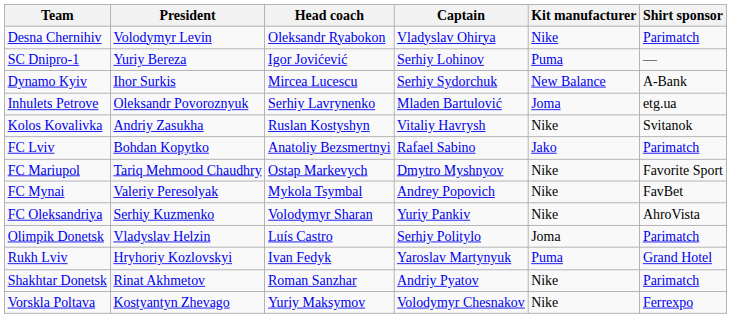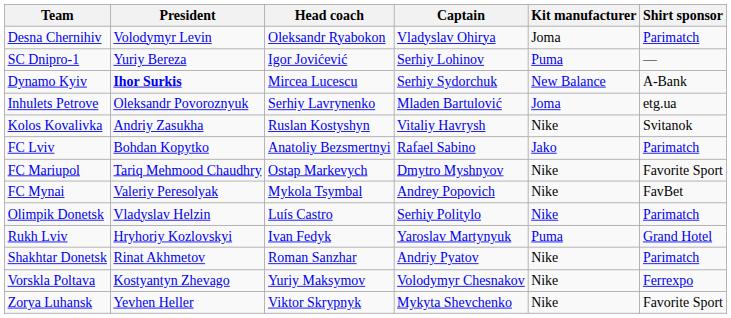 <table class="wikitable" style="text-align:left;">
 <tr>
 <th>Team</th>
 <th>President</th>
 <th>Head coach</th>
 <th>Captain</th>
 <th>Kit manufacturer</th>
 <th>Shirt sponsor</th>
 </tr>
 <tr>
 <td><a href='#'>Desna Chernihiv</a></td>
 <td><a href='#'>Volodymyr Levin</a></td>
 <td> <a href='#'>Oleksandr Ryabokon</a></td>
 <td> <a href='#'>Vladyslav Ohirya</a></td>
-<td><a href='#'>Nike</a></td>
+<td>Joma</td>
 <td><a href='#'>Parimatch</a></td>
 </tr>
 <tr>
 <td><a href='#'>SC Dnipro-1</a></td>
 <td><a href='#'>Yuriy Bereza</a></td>
 <td> <a href='#'>Igor Jovićević</a></td>
 <td> <a href='#'>Serhiy Lohinov</a></td>
 <td><a href='#'>Puma</a></td>
 <td>—</td>
 </tr>
 <tr>
 <td><a href='#'>Dynamo Kyiv</a></td>
-<td><a href='#'>Ihor Surkis</a></td>
+<td><strong><a href='#'>Ihor Surkis</a></strong></td>
 <td> <a href='#'>Mircea Lucescu</a></td>
 <td> <a href='#'>Serhiy Sydorchuk</a></td>
 <td><a href='#'>New Balance</a></td>
 <td>A-Bank</td>
 </tr>
 <tr>
 <td><a href='#'>Inhulets Petrove</a></td>
 <td><a href='#'>Oleksandr Povoroznyuk</a></td>
 <td> <a href='#'>Serhiy Lavrynenko</a></td>
 <td> <a href='#'>Mladen Bartulović</a></td>
 <td><a href='#'>Joma</a></td>
 <td>etg.ua</td>
 </tr>
 <tr>
 <td><a href='#'>Kolos Kovalivka</a></td>
 <td><a href='#'>Andriy Zasukha</a></td>
 <td> <a href='#'>Ruslan Kostyshyn</a></td>
 <td> <a href='#'>Vitaliy Havrysh</a></td>
 <td>Nike</td>
 <td>Svitanok</td>
 </tr>
 <tr>
 <td><a href='#'>FC Lviv</a></td>
 <td><a href='#'>Bohdan Kopytko</a></td>
 <td> <a href='#'>Anatoliy Bezsmertnyi</a></td>
 <td> <a href='#'>Rafael Sabino</a></td>
 <td><a href='#'>Jako</a></td>
 <td><a href='#'>Parimatch</a></td>
 </tr>
 <tr>
 <td><a href='#'>FC Mariupol</a></td>
 <td><a href='#'>Tariq Mehmood Chaudhry</a></td>
 <td> <a href='#'>Ostap Markevych</a></td>
 <td> <a href='#'>Dmytro Myshnyov</a></td>
 <td>Nike</td>
 <td>Favorite Sport</td>
 </tr>
 <tr>
 <td><a href='#'>FC Mynai</a></td>
 <td><a href='#'>Valeriy Peresolyak</a></td>
 <td> <a href='#'>Mykola Tsymbal</a></td>
 <td> <a href='#'>Andrey Popovich</a></td>
 <td>Nike</td>
 <td>FavBet</td>
 </tr>
 <tr>
-<td><a href='#'>FC Oleksandriya</a></td>
-<td><a href='#'>Serhiy Kuzmenko</a></td>
-<td> <a href='#'>Volodymyr Sharan</a></td>
-<td> <a href='#'>Yuriy Pankiv</a></td>
-<td>Nike</td>
-<td>AhroVista</td>
-</tr>
-<tr>
 <td><a href='#'>Olimpik Donetsk</a></td>
 <td><a href='#'>Vladyslav Helzin</a></td>
 <td> <a href='#'>Luís Castro</a></td>
 <td> <a href='#'>Serhiy Politylo</a></td>
-<td>Joma</td>
+<td><a href='#'>Nike</a></td>
 <td><a href='#'>Parimatch</a></td>
 </tr>
 <tr>
 <td><a href='#'>Rukh Lviv</a></td>
 <td><a href='#'>Hryhoriy Kozlovskyi</a></td>
 <td> <a href='#'>Ivan Fedyk</a></td>
 <td> <a href='#'>Yaroslav Martynyuk</a></td>
 <td><a href='#'>Puma</a></td>
 <td><a href='#'>Grand Hotel</a></td>
 </tr>
 <tr>
 <td><a href='#'>Shakhtar Donetsk</a></td>
 <td><a href='#'>Rinat Akhmetov</a></td>
 <td> <a href='#'>Roman Sanzhar</a></td>
 <td> <a href='#'>Andriy Pyatov</a></td>
 <td>Nike</td>
 <td><a href='#'>Parimatch</a></td>
 </tr>
 <tr>
 <td><a href='#'>Vorskla Poltava</a></td>
 <td><a href='#'>Kostyantyn Zhevago</a></td>
 <td> <a href='#'>Yuriy Maksymov</a></td>
 <td> <a href='#'>Volodymyr Chesnakov</a></td>
 <td>Nike</td>
 <td><a href='#'>Ferrexpo</a></td>
 </tr>
+<tr>
+<td><a href='#'>Zorya Luhansk</a></td>
+<td><a href='#'>Yevhen Heller</a></td>
+<td> <a href='#'>Viktor Skrypnyk</a></td>
+<td> <a href='#'>Mykyta Shevchenko</a></td>
+<td>Nike</td>
+<td>Favorite Sport</td>
+</tr>
 </table>
